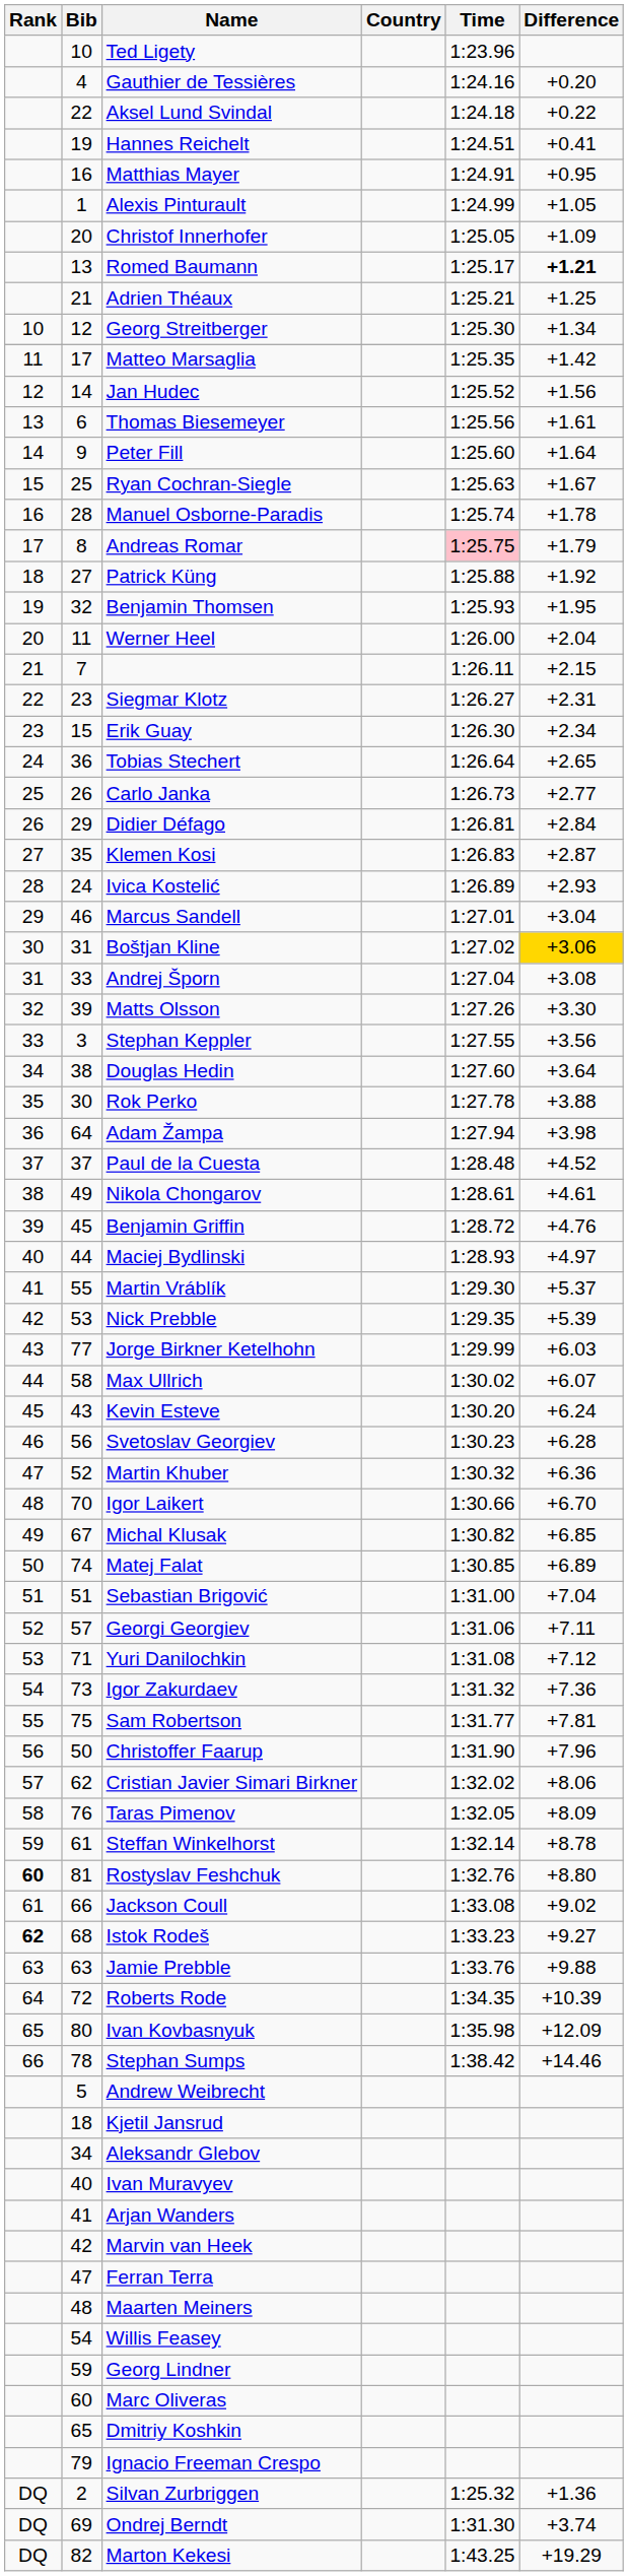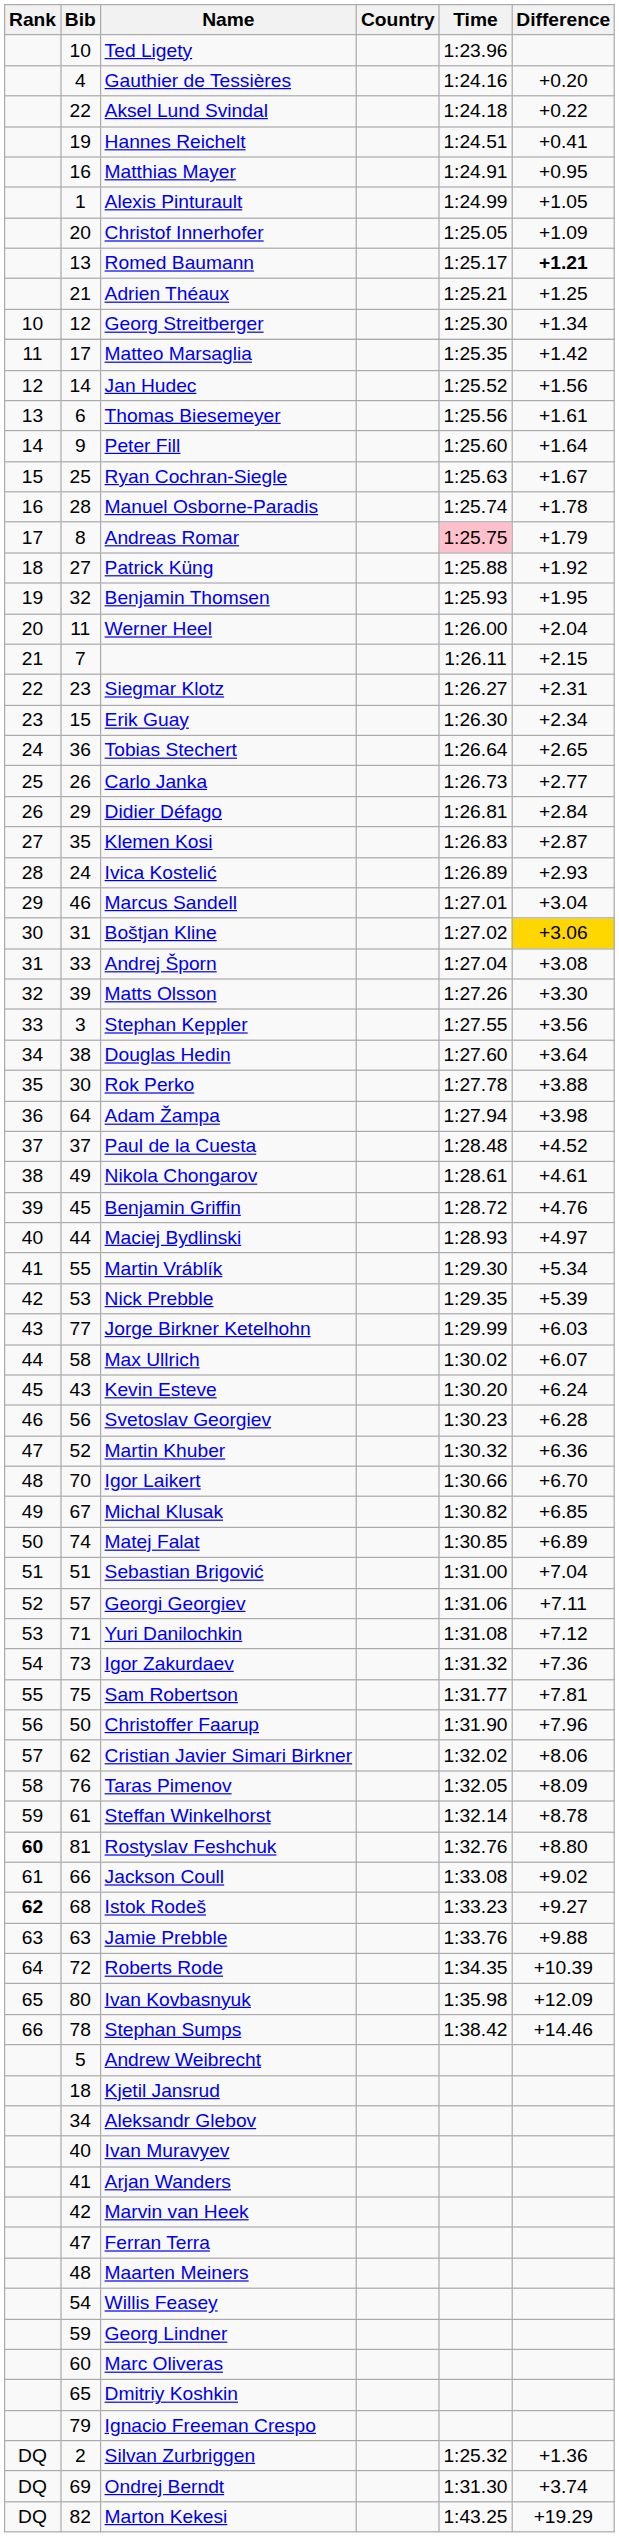 <table class="wikitable sortable" style="text-align:center">
 <tr>
 <th>Rank</th>
 <th>Bib</th>
 <th>Name</th>
 <th>Country</th>
 <th>Time</th>
 <th>Difference</th>
 </tr>
 <tr>
 <td></td>
 <td>10</td>
 <td align=left><a href='#'>Ted Ligety</a></td>
 <td align=left></td>
 <td>1:23.96</td>
 <td></td>
 </tr>
 <tr>
 <td></td>
 <td>4</td>
 <td align=left><a href='#'>Gauthier de Tessières</a></td>
 <td align=left></td>
 <td>1:24.16</td>
 <td>+0.20</td>
 </tr>
 <tr>
 <td></td>
 <td>22</td>
 <td align=left><a href='#'>Aksel Lund Svindal</a></td>
 <td align=left></td>
 <td>1:24.18</td>
 <td>+0.22</td>
 </tr>
 <tr>
 <td></td>
 <td>19</td>
 <td align=left><a href='#'>Hannes Reichelt</a></td>
 <td align=left></td>
 <td>1:24.51</td>
 <td>+0.41</td>
 </tr>
 <tr>
 <td></td>
 <td>16</td>
 <td align=left><a href='#'>Matthias Mayer</a></td>
 <td align=left></td>
 <td>1:24.91</td>
 <td>+0.95</td>
 </tr>
 <tr>
 <td></td>
 <td>1</td>
 <td align=left><a href='#'>Alexis Pinturault</a></td>
 <td align=left></td>
 <td>1:24.99</td>
 <td>+1.05</td>
 </tr>
 <tr>
 <td></td>
 <td>20</td>
 <td align=left><a href='#'>Christof Innerhofer</a></td>
 <td align=left></td>
 <td>1:25.05</td>
 <td>+1.09</td>
 </tr>
 <tr>
 <td></td>
 <td>13</td>
 <td align=left><a href='#'>Romed Baumann</a></td>
 <td align=left></td>
 <td>1:25.17</td>
 <td><strong>+1.21</strong></td>
 </tr>
 <tr>
 <td></td>
 <td>21</td>
 <td align=left><a href='#'>Adrien Théaux</a></td>
 <td align=left></td>
 <td>1:25.21</td>
 <td>+1.25</td>
 </tr>
 <tr>
 <td>10</td>
 <td>12</td>
 <td align=left><a href='#'>Georg Streitberger</a></td>
 <td align=left></td>
 <td>1:25.30</td>
 <td>+1.34</td>
 </tr>
 <tr>
 </tr>
 <tr>
 <td>11</td>
 <td>17</td>
 <td align=left><a href='#'>Matteo Marsaglia</a></td>
 <td align=left></td>
 <td>1:25.35</td>
 <td>+1.42</td>
 </tr>
 <tr>
 <td>12</td>
 <td>14</td>
 <td align=left><a href='#'>Jan Hudec</a></td>
 <td align=left></td>
 <td>1:25.52</td>
 <td>+1.56</td>
 </tr>
 <tr>
 <td>13</td>
 <td>6</td>
 <td align=left><a href='#'>Thomas Biesemeyer</a></td>
 <td align=left></td>
 <td>1:25.56</td>
 <td>+1.61</td>
 </tr>
 <tr>
 <td>14</td>
 <td>9</td>
 <td align=left><a href='#'>Peter Fill</a></td>
 <td align=left></td>
 <td>1:25.60</td>
 <td>+1.64</td>
 </tr>
 <tr>
 <td>15</td>
 <td>25</td>
 <td align=left><a href='#'>Ryan Cochran-Siegle</a></td>
 <td align=left></td>
 <td>1:25.63</td>
 <td>+1.67</td>
 </tr>
 <tr>
 <td>16</td>
 <td>28</td>
 <td align=left><a href='#'>Manuel Osborne-Paradis</a></td>
 <td align=left></td>
 <td>1:25.74</td>
 <td>+1.78</td>
 </tr>
 <tr>
 <td>17</td>
 <td>8</td>
 <td align=left><a href='#'>Andreas Romar</a></td>
 <td align=left></td>
 <td style="background: pink;">1:25.75</td>
 <td>+1.79</td>
 </tr>
 <tr>
 <td>18</td>
 <td>27</td>
 <td align=left><a href='#'>Patrick Küng</a></td>
 <td align=left></td>
 <td>1:25.88</td>
 <td>+1.92</td>
 </tr>
 <tr>
 <td>19</td>
 <td>32</td>
 <td align=left><a href='#'>Benjamin Thomsen</a></td>
 <td align=left></td>
 <td>1:25.93</td>
 <td>+1.95</td>
 </tr>
 <tr>
 <td>20</td>
 <td>11</td>
 <td align=left><a href='#'>Werner Heel</a></td>
 <td align=left></td>
 <td>1:26.00</td>
 <td>+2.04</td>
 </tr>
 <tr>
 <td>21</td>
 <td>7</td>
 <td align=left></td>
 <td align=left></td>
 <td>1:26.11</td>
 <td>+2.15</td>
 </tr>
 <tr>
 <td>22</td>
 <td>23</td>
 <td align=left><a href='#'>Siegmar Klotz</a></td>
 <td align=left></td>
 <td>1:26.27</td>
 <td>+2.31</td>
 </tr>
 <tr>
 <td>23</td>
 <td>15</td>
 <td align=left><a href='#'>Erik Guay</a></td>
 <td align=left></td>
 <td>1:26.30</td>
 <td>+2.34</td>
 </tr>
 <tr>
 <td>24</td>
 <td>36</td>
 <td align=left><a href='#'>Tobias Stechert</a></td>
 <td align=left></td>
 <td>1:26.64</td>
 <td>+2.65</td>
 </tr>
 <tr>
 <td>25</td>
 <td>26</td>
 <td align=left><a href='#'>Carlo Janka</a></td>
 <td align=left></td>
 <td>1:26.73</td>
 <td>+2.77</td>
 </tr>
 <tr>
 <td>26</td>
 <td>29</td>
 <td align=left><a href='#'>Didier Défago</a></td>
 <td align=left></td>
 <td>1:26.81</td>
 <td>+2.84</td>
 </tr>
 <tr>
 <td>27</td>
 <td>35</td>
 <td align=left><a href='#'>Klemen Kosi</a></td>
 <td align=left></td>
 <td>1:26.83</td>
 <td>+2.87</td>
 </tr>
 <tr>
 <td>28</td>
 <td>24</td>
 <td align=left><a href='#'>Ivica Kostelić</a></td>
 <td align=left></td>
 <td>1:26.89</td>
 <td>+2.93</td>
 </tr>
 <tr>
 <td>29</td>
 <td>46</td>
 <td align=left><a href='#'>Marcus Sandell</a></td>
 <td align=left></td>
 <td>1:27.01</td>
 <td>+3.04</td>
 </tr>
 <tr>
 <td>30</td>
 <td>31</td>
 <td align=left><a href='#'>Boštjan Kline</a></td>
 <td align=left></td>
 <td>1:27.02</td>
 <td style="background: gold;">+3.06</td>
 </tr>
 <tr>
 <td>31</td>
 <td>33</td>
 <td align=left><a href='#'>Andrej Šporn</a></td>
 <td align=left></td>
 <td>1:27.04</td>
 <td>+3.08</td>
 </tr>
 <tr>
 <td>32</td>
 <td>39</td>
 <td align=left><a href='#'>Matts Olsson</a></td>
 <td align=left></td>
 <td>1:27.26</td>
 <td>+3.30</td>
 </tr>
 <tr>
 <td>33</td>
 <td>3</td>
 <td align=left><a href='#'>Stephan Keppler</a></td>
 <td align=left></td>
 <td>1:27.55</td>
 <td>+3.56</td>
 </tr>
 <tr>
 <td>34</td>
 <td>38</td>
 <td align=left><a href='#'>Douglas Hedin</a></td>
 <td align=left></td>
 <td>1:27.60</td>
 <td>+3.64</td>
 </tr>
 <tr>
 <td>35</td>
 <td>30</td>
 <td align=left><a href='#'>Rok Perko</a></td>
 <td align=left></td>
 <td>1:27.78</td>
 <td>+3.88</td>
 </tr>
 <tr>
 <td>36</td>
 <td>64</td>
 <td align=left><a href='#'>Adam Žampa</a></td>
 <td align=left></td>
 <td>1:27.94</td>
 <td>+3.98</td>
 </tr>
 <tr>
 <td>37</td>
 <td>37</td>
 <td align=left><a href='#'>Paul de la Cuesta</a></td>
 <td align=left></td>
 <td>1:28.48</td>
 <td>+4.52</td>
 </tr>
 <tr>
 <td>38</td>
 <td>49</td>
 <td align=left><a href='#'>Nikola Chongarov</a></td>
 <td align=left></td>
 <td>1:28.61</td>
 <td>+4.61</td>
 </tr>
 <tr>
 <td>39</td>
 <td>45</td>
 <td align=left><a href='#'>Benjamin Griffin</a></td>
 <td align=left></td>
 <td>1:28.72</td>
 <td>+4.76</td>
 </tr>
 <tr>
 <td>40</td>
 <td>44</td>
 <td align=left><a href='#'>Maciej Bydlinski</a></td>
 <td align=left></td>
 <td>1:28.93</td>
 <td>+4.97</td>
 </tr>
 <tr>
 <td>41</td>
 <td>55</td>
 <td align=left><a href='#'>Martin Vráblík</a></td>
 <td align=left></td>
 <td>1:29.30</td>
-<td>+5.37</td>
+<td>+5.34</td>
 </tr>
 <tr>
 <td>42</td>
 <td>53</td>
 <td align=left><a href='#'>Nick Prebble</a></td>
 <td align=left></td>
 <td>1:29.35</td>
 <td>+5.39</td>
 </tr>
 <tr>
 <td>43</td>
 <td>77</td>
 <td align=left><a href='#'>Jorge Birkner Ketelhohn</a></td>
 <td align=left></td>
 <td>1:29.99</td>
 <td>+6.03</td>
 </tr>
 <tr>
 <td>44</td>
 <td>58</td>
 <td align=left><a href='#'>Max Ullrich</a></td>
 <td align=left></td>
 <td>1:30.02</td>
 <td>+6.07</td>
 </tr>
 <tr>
 <td>45</td>
 <td>43</td>
 <td align=left><a href='#'>Kevin Esteve</a></td>
 <td align=left></td>
 <td>1:30.20</td>
 <td>+6.24</td>
 </tr>
 <tr>
 <td>46</td>
 <td>56</td>
 <td align=left><a href='#'>Svetoslav Georgiev</a></td>
 <td align=left></td>
 <td>1:30.23</td>
 <td>+6.28</td>
 </tr>
 <tr>
 <td>47</td>
 <td>52</td>
 <td align=left><a href='#'>Martin Khuber</a></td>
 <td align=left></td>
 <td>1:30.32</td>
 <td>+6.36</td>
 </tr>
 <tr>
 <td>48</td>
 <td>70</td>
 <td align=left><a href='#'>Igor Laikert</a></td>
 <td align=left></td>
 <td>1:30.66</td>
 <td>+6.70</td>
 </tr>
 <tr>
 <td>49</td>
 <td>67</td>
 <td align=left><a href='#'>Michal Klusak</a></td>
 <td align=left></td>
 <td>1:30.82</td>
 <td>+6.85</td>
 </tr>
 <tr>
 <td>50</td>
 <td>74</td>
 <td align=left><a href='#'>Matej Falat</a></td>
 <td align=left></td>
 <td>1:30.85</td>
 <td>+6.89</td>
 </tr>
 <tr>
 <td>51</td>
 <td>51</td>
 <td align=left><a href='#'>Sebastian Brigović</a></td>
 <td align=left></td>
 <td>1:31.00</td>
 <td>+7.04</td>
 </tr>
 <tr>
 <td>52</td>
 <td>57</td>
 <td align=left><a href='#'>Georgi Georgiev</a></td>
 <td align=left></td>
 <td>1:31.06</td>
 <td>+7.11</td>
 </tr>
 <tr>
 <td>53</td>
 <td>71</td>
 <td align=left><a href='#'>Yuri Danilochkin</a></td>
 <td align=left></td>
 <td>1:31.08</td>
 <td>+7.12</td>
 </tr>
 <tr>
 <td>54</td>
 <td>73</td>
 <td align=left><a href='#'>Igor Zakurdaev</a></td>
 <td align=left></td>
 <td>1:31.32</td>
 <td>+7.36</td>
 </tr>
 <tr>
 <td>55</td>
 <td>75</td>
 <td align=left><a href='#'>Sam Robertson</a></td>
 <td align=left></td>
 <td>1:31.77</td>
 <td>+7.81</td>
 </tr>
 <tr>
 <td>56</td>
 <td>50</td>
 <td align=left><a href='#'>Christoffer Faarup</a></td>
 <td align=left></td>
 <td>1:31.90</td>
 <td>+7.96</td>
 </tr>
 <tr>
 <td>57</td>
 <td>62</td>
 <td align=left><a href='#'>Cristian Javier Simari Birkner</a></td>
 <td align=left></td>
 <td>1:32.02</td>
 <td>+8.06</td>
 </tr>
 <tr>
 <td>58</td>
 <td>76</td>
 <td align=left><a href='#'>Taras Pimenov</a></td>
 <td align=left></td>
 <td>1:32.05</td>
 <td>+8.09</td>
 </tr>
 <tr>
 <td>59</td>
 <td>61</td>
 <td align=left><a href='#'>Steffan Winkelhorst</a></td>
 <td align=left></td>
 <td>1:32.14</td>
 <td>+8.78</td>
 </tr>
 <tr>
 <td><strong>60</strong></td>
 <td>81</td>
 <td align=left><a href='#'>Rostyslav Feshchuk</a></td>
 <td align=left></td>
 <td>1:32.76</td>
 <td>+8.80</td>
 </tr>
 <tr>
 <td>61</td>
 <td>66</td>
 <td align=left><a href='#'>Jackson Coull</a></td>
 <td align=left></td>
 <td>1:33.08</td>
 <td>+9.02</td>
 </tr>
 <tr>
 <td><strong>62</strong></td>
 <td>68</td>
 <td align=left><a href='#'>Istok Rodeš</a></td>
 <td align=left></td>
 <td>1:33.23</td>
 <td>+9.27</td>
 </tr>
 <tr>
 <td>63</td>
 <td>63</td>
 <td align=left><a href='#'>Jamie Prebble</a></td>
 <td align=left></td>
 <td>1:33.76</td>
 <td>+9.88</td>
 </tr>
 <tr>
 <td>64</td>
 <td>72</td>
 <td align=left><a href='#'>Roberts Rode</a></td>
 <td align=left></td>
 <td>1:34.35</td>
 <td>+10.39</td>
 </tr>
 <tr>
 <td>65</td>
 <td>80</td>
 <td align=left><a href='#'>Ivan Kovbasnyuk</a></td>
 <td align=left></td>
 <td>1:35.98</td>
 <td>+12.09</td>
 </tr>
 <tr>
 <td>66</td>
 <td>78</td>
 <td align=left><a href='#'>Stephan Sumps</a></td>
 <td align=left></td>
 <td>1:38.42</td>
 <td>+14.46</td>
 </tr>
 <tr>
 <td></td>
 <td>5</td>
 <td align=left><a href='#'>Andrew Weibrecht</a></td>
 <td align=left></td>
 <td></td>
 <td></td>
 </tr>
 <tr>
 <td></td>
 <td>18</td>
 <td align=left><a href='#'>Kjetil Jansrud</a></td>
 <td align=left></td>
 <td></td>
 <td></td>
 </tr>
 <tr>
 <td></td>
 <td>34</td>
 <td align=left><a href='#'>Aleksandr Glebov</a></td>
 <td align=left></td>
 <td></td>
 <td></td>
 </tr>
 <tr>
 <td></td>
 <td>40</td>
 <td align=left><a href='#'>Ivan Muravyev</a></td>
 <td align=left></td>
 <td></td>
 <td></td>
 </tr>
 <tr>
 <td></td>
 <td>41</td>
 <td align=left><a href='#'>Arjan Wanders</a></td>
 <td align=left></td>
 <td></td>
 <td></td>
 </tr>
 <tr>
 <td></td>
 <td>42</td>
 <td align=left><a href='#'>Marvin van Heek</a></td>
 <td align=left></td>
 <td></td>
 <td></td>
 </tr>
 <tr>
 <td></td>
 <td>47</td>
 <td align=left><a href='#'>Ferran Terra</a></td>
 <td align=left></td>
 <td></td>
 <td></td>
 </tr>
 <tr>
 <td></td>
 <td>48</td>
 <td align=left><a href='#'>Maarten Meiners</a></td>
 <td align=left></td>
 <td></td>
 <td></td>
 </tr>
 <tr>
 <td></td>
 <td>54</td>
 <td align=left><a href='#'>Willis Feasey</a></td>
 <td align=left></td>
 <td></td>
 <td></td>
 </tr>
 <tr>
 <td></td>
 <td>59</td>
 <td align=left><a href='#'>Georg Lindner</a></td>
 <td align=left></td>
 <td></td>
 <td></td>
 </tr>
 <tr>
 <td></td>
 <td>60</td>
 <td align=left><a href='#'>Marc Oliveras</a></td>
 <td align=left></td>
 <td></td>
 <td></td>
 </tr>
 <tr>
 <td></td>
 <td>65</td>
 <td align=left><a href='#'>Dmitriy Koshkin</a></td>
 <td align=left></td>
 <td></td>
 <td></td>
 </tr>
 <tr>
 <td></td>
 <td>79</td>
 <td align=left><a href='#'>Ignacio Freeman Crespo</a></td>
 <td align=left></td>
 <td></td>
 <td></td>
 </tr>
 <tr>
 <td>DQ</td>
 <td>2</td>
 <td align=left><a href='#'>Silvan Zurbriggen</a></td>
 <td align=left></td>
 <td>1:25.32</td>
 <td>+1.36</td>
 </tr>
 <tr>
 <td>DQ</td>
 <td>69</td>
 <td align=left><a href='#'>Ondrej Berndt</a></td>
 <td align=left></td>
 <td>1:31.30</td>
 <td>+3.74</td>
 </tr>
 <tr>
 <td>DQ</td>
 <td>82</td>
 <td align=left><a href='#'>Marton Kekesi</a></td>
 <td align=left></td>
 <td>1:43.25</td>
 <td>+19.29</td>
 </tr>
 </table>
